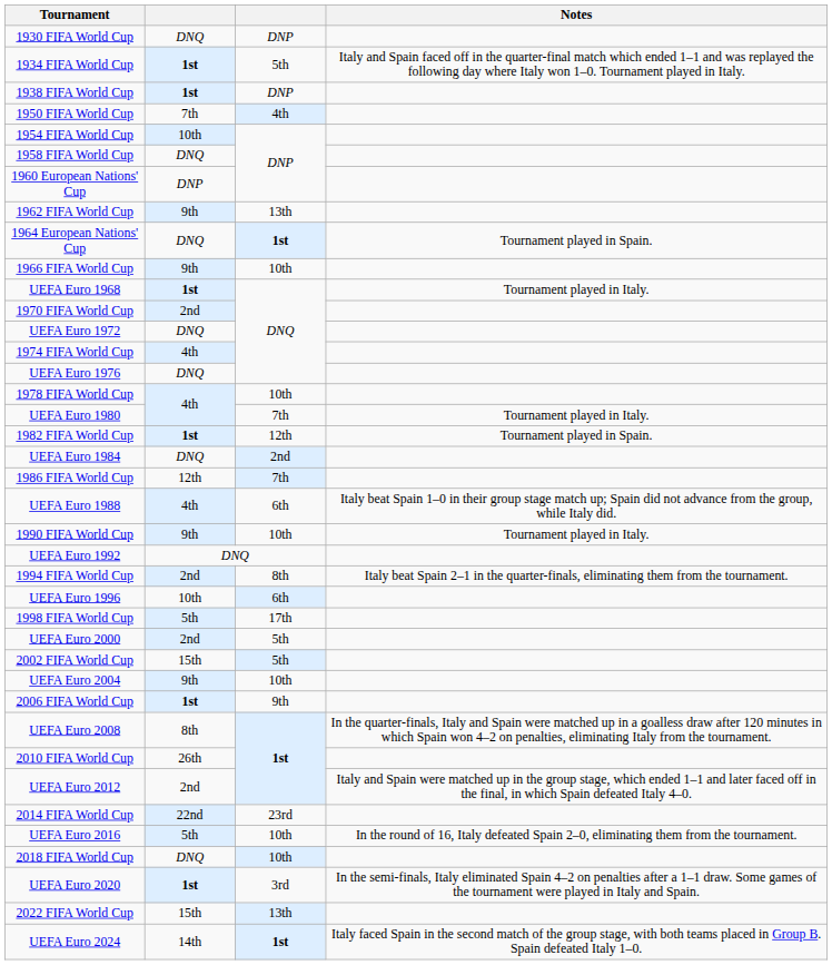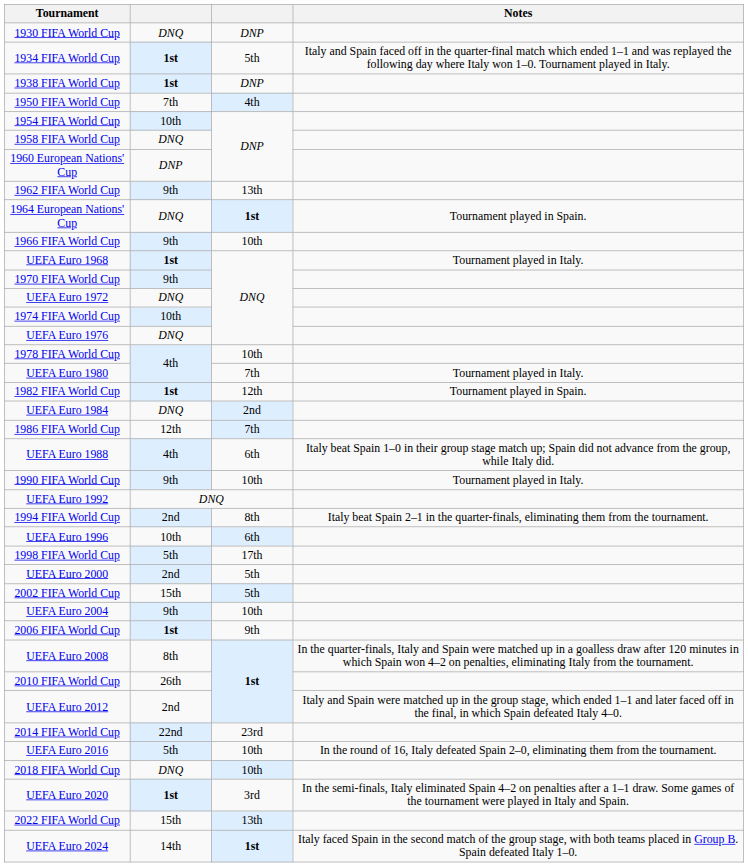 <table class="wikitable" style="text-align:center; width:1000px">
 <tr>
 <th width=17%>Tournament</th>
 <th width=11%></th>
 <th width=11%></th>
 <th width=61%>Notes</th>
 </tr>
 <tr>
 <td><a href='#'>1930 FIFA World Cup</a></td>
 <td><em>DNQ</em></td>
 <td><em>DNP</em></td>
 <td></td>
 </tr>
 <tr>
 <td><a href='#'>1934 FIFA World Cup</a></td>
 <td style="background-color:#ddeeff;"><strong>1st</strong></td>
 <td>5th</td>
 <td>Italy and Spain faced off in the quarter-final match which ended 1–1 and was replayed the following day where Italy won 1–0. Tournament played in Italy.</td>
 </tr>
 <tr>
 <td><a href='#'>1938 FIFA World Cup</a></td>
 <td style="background-color:#ddeeff;"><strong>1st</strong></td>
 <td><em>DNP</em></td>
 <td></td>
 </tr>
 <tr>
 <td><a href='#'>1950 FIFA World Cup</a></td>
 <td>7th</td>
 <td style="background-color:#ddeeff;">4th</td>
 <td></td>
 </tr>
 <tr>
 <td><a href='#'>1954 FIFA World Cup</a></td>
 <td style="background-color:#ddeeff;">10th</td>
 <td rowspan="3"><em>DNP</em></td>
 <td></td>
 </tr>
 <tr>
 <td><a href='#'>1958 FIFA World Cup</a></td>
 <td><em>DNQ</em></td>
 <td></td>
 </tr>
 <tr>
 <td><a href='#'>1960 European Nations' Cup</a></td>
 <td><em>DNP</em></td>
 <td></td>
 </tr>
 <tr>
 <td><a href='#'>1962 FIFA World Cup</a></td>
 <td style="background-color:#ddeeff;">9th</td>
 <td>13th</td>
 <td></td>
 </tr>
 <tr>
 <td><a href='#'>1964 European Nations' Cup</a></td>
 <td><em>DNQ</em></td>
 <td style="background-color:#ddeeff;"><strong>1st</strong></td>
 <td>Tournament played in Spain.</td>
 </tr>
 <tr>
 <td><a href='#'>1966 FIFA World Cup</a></td>
 <td style="background-color:#ddeeff;">9th</td>
 <td>10th</td>
 <td></td>
 </tr>
 <tr>
 <td><a href='#'>UEFA Euro 1968</a></td>
 <td style="background-color:#ddeeff;"><strong>1st</strong></td>
 <td rowspan="5"><em>DNQ</em></td>
 <td>Tournament played in Italy.</td>
 </tr>
 <tr>
 <td><a href='#'>1970 FIFA World Cup</a></td>
-<td style="background-color:#ddeeff;">2nd</td>
+<td style="background-color:#ddeeff;">9th</td>
 <td></td>
 </tr>
 <tr>
 <td><a href='#'>UEFA Euro 1972</a></td>
 <td><em>DNQ</em></td>
 <td></td>
 </tr>
 <tr>
 <td><a href='#'>1974 FIFA World Cup</a></td>
-<td style="background-color:#ddeeff;">4th</td>
+<td style="background-color:#ddeeff;">10th</td>
 <td></td>
 </tr>
 <tr>
 <td><a href='#'>UEFA Euro 1976</a></td>
 <td><em>DNQ</em></td>
 <td></td>
 </tr>
 <tr>
 <td><a href='#'>1978 FIFA World Cup</a></td>
 <td rowspan="2" style="background-color:#ddeeff;">4th</td>
 <td>10th</td>
 <td></td>
 </tr>
 <tr>
 <td><a href='#'>UEFA Euro 1980</a></td>
 <td>7th</td>
 <td>Tournament played in Italy.</td>
 </tr>
 <tr>
 <td><a href='#'>1982 FIFA World Cup</a></td>
 <td style="background-color:#ddeeff;"><strong>1st</strong></td>
 <td>12th</td>
 <td>Tournament played in Spain.</td>
 </tr>
 <tr>
 <td><a href='#'>UEFA Euro 1984</a></td>
 <td><em>DNQ</em></td>
 <td style="background-color:#ddeeff;">2nd</td>
 <td></td>
 </tr>
 <tr>
 <td><a href='#'>1986 FIFA World Cup</a></td>
 <td>12th</td>
 <td style="background-color:#ddeeff;">7th</td>
 <td></td>
 </tr>
 <tr>
 <td><a href='#'>UEFA Euro 1988</a></td>
 <td style="background-color:#ddeeff;">4th</td>
 <td>6th</td>
 <td>Italy beat Spain 1–0 in their group stage match up; Spain did not advance from the group, while Italy did.</td>
 </tr>
 <tr>
 <td><a href='#'>1990 FIFA World Cup</a></td>
 <td style="background-color:#ddeeff;">9th</td>
 <td>10th</td>
 <td>Tournament played in Italy.</td>
 </tr>
 <tr>
 <td><a href='#'>UEFA Euro 1992</a></td>
 <td colspan="2"><em>DNQ</em></td>
 <td></td>
 </tr>
 <tr>
 <td><a href='#'>1994 FIFA World Cup</a></td>
 <td style="background-color:#ddeeff;">2nd</td>
 <td>8th</td>
 <td>Italy beat Spain 2–1 in the quarter-finals, eliminating them from the tournament.</td>
 </tr>
 <tr>
 <td><a href='#'>UEFA Euro 1996</a></td>
 <td>10th</td>
 <td style="background-color:#ddeeff;">6th</td>
 <td></td>
 </tr>
 <tr>
 <td><a href='#'>1998 FIFA World Cup</a></td>
 <td style="background-color:#ddeeff;">5th</td>
 <td>17th</td>
 <td></td>
 </tr>
 <tr>
 <td><a href='#'>UEFA Euro 2000</a></td>
 <td style="background-color:#ddeeff;">2nd</td>
 <td>5th</td>
 <td></td>
 </tr>
 <tr>
 <td><a href='#'>2002 FIFA World Cup</a></td>
 <td>15th</td>
 <td style="background-color:#ddeeff;">5th</td>
 <td></td>
 </tr>
 <tr>
 <td><a href='#'>UEFA Euro 2004</a></td>
 <td style="background-color:#ddeeff;">9th</td>
 <td>10th</td>
 <td></td>
 </tr>
 <tr>
 <td><a href='#'>2006 FIFA World Cup</a></td>
 <td style="background-color:#ddeeff;"><strong>1st</strong></td>
 <td>9th</td>
 <td></td>
 </tr>
 <tr>
 <td><a href='#'>UEFA Euro 2008</a></td>
 <td>8th</td>
 <td rowspan="3" style="background-color:#ddeeff;"><strong>1st</strong></td>
 <td>In the quarter-finals, Italy and Spain were matched up in a goalless draw after 120 minutes in which Spain won 4–2 on penalties, eliminating Italy from the tournament.</td>
 </tr>
 <tr>
 <td><a href='#'>2010 FIFA World Cup</a></td>
 <td>26th</td>
 <td></td>
 </tr>
 <tr>
 <td><a href='#'>UEFA Euro 2012</a></td>
 <td>2nd</td>
 <td>Italy and Spain were matched up in the group stage, which ended 1–1 and later faced off in the final, in which Spain defeated Italy 4–0.</td>
 </tr>
 <tr>
 <td><a href='#'>2014 FIFA World Cup</a></td>
 <td style="background-color:#ddeeff;">22nd</td>
 <td>23rd</td>
 <td></td>
 </tr>
 <tr>
 <td><a href='#'>UEFA Euro 2016</a></td>
 <td style="background-color:#ddeeff;">5th</td>
 <td>10th</td>
 <td>In the round of 16, Italy defeated Spain 2–0, eliminating them from the tournament.</td>
 </tr>
 <tr>
 <td><a href='#'>2018 FIFA World Cup</a></td>
 <td><em>DNQ</em></td>
 <td style="background-color:#ddeeff;">10th</td>
 <td></td>
 </tr>
 <tr>
 <td><a href='#'>UEFA Euro 2020</a></td>
 <td style="background-color:#ddeeff;"><strong>1st</strong></td>
 <td>3rd</td>
 <td>In the semi-finals, Italy eliminated Spain 4–2 on penalties after a 1–1 draw. Some games of the tournament were played in Italy and Spain.</td>
 </tr>
 <tr>
 <td><a href='#'>2022 FIFA World Cup</a></td>
 <td>15th</td>
 <td style="background-color:#ddeeff;">13th</td>
 <td></td>
 </tr>
 <tr>
 <td><a href='#'>UEFA Euro 2024</a></td>
 <td>14th</td>
 <td style="background-color:#ddeeff;"><strong>1st</strong></td>
 <td>Italy faced Spain in the second match of the group stage, with both teams placed in <a href='#'>Group B</a>. Spain defeated Italy 1–0.</td>
 </tr>
 </table>
